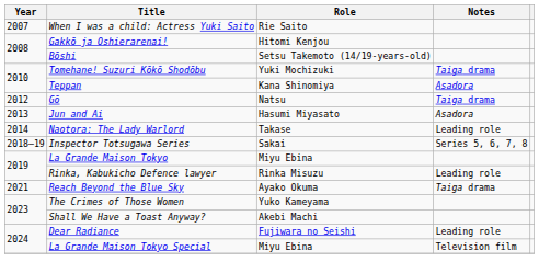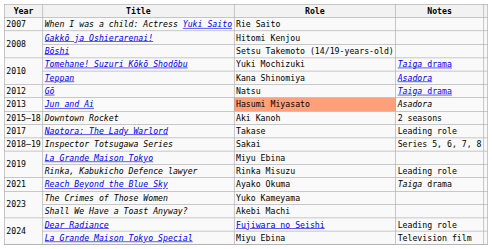 <table class="wikitable sortable plainrowheaders">
 <tr>
 <th>Year</th>
 <th>Title</th>
 <th>Role</th>
 <th class="unsortable">Notes</th>
 <th class="unsortable"></th>
 </tr>
 <tr>
 <td>2007</td>
 <td><em>When I was a child: Actress <a href='#'>Yuki Saito</a></em></td>
 <td>Rie Saito</td>
 <td></td>
 <td></td>
 </tr>
 <tr>
 <td rowspan="2">2008</td>
 <td><em><a href='#'>Gakkō ja Oshierarenai!</a></em></td>
 <td>Hitomi Kenjou</td>
 <td></td>
 <td></td>
 </tr>
 <tr>
 <td><em><a href='#'>Bōshi</a></em></td>
 <td>Setsu Takemoto (14/19-years-old)</td>
 <td></td>
 <td></td>
 </tr>
 <tr>
 <td rowspan=2>2010</td>
 <td><em><a href='#'>Tomehane! Suzuri Kōkō Shodōbu</a></em></td>
 <td>Yuki Mochizuki</td>
 <td><a href='#'><em>Taiga</em> drama</a></td>
 <td></td>
 </tr>
 <tr>
 <td><em><a href='#'>Teppan</a></em></td>
 <td>Kana Shinomiya</td>
 <td><em><a href='#'>Asadora</a></em></td>
 <td></td>
 </tr>
 <tr>
 <td>2012</td>
 <td><em><a href='#'>Gō</a></em></td>
 <td>Natsu</td>
 <td><a href='#'><em>Taiga</em> drama</a></td>
 <td></td>
 </tr>
 <tr>
 <td>2013</td>
 <td><em><a href='#'>Jun and Ai</a></em></td>
-<td>Hasumi Miyasato</td>
+<td style="background: lightsalmon;">Hasumi Miyasato</td>
 <td><em>Asadora</em></td>
 <td></td>
 </tr>
 <tr>
-<td>2014</td>
+<td>2015–18</td>
+<td><em>Downtown Rocket</em></td>
+<td>Aki Kanoh</td>
+<td>2 seasons</td>
+<td></td>
+</tr>
+<tr>
+<td>2017</td>
 <td><em><a href='#'>Naotora: The Lady Warlord</a></em></td>
 <td>Takase</td>
 <td>Leading role</td>
 <td></td>
 </tr>
 <tr>
 <td>2018–19</td>
 <td><em>Inspector Totsugawa Series</em></td>
 <td>Sakai</td>
 <td>Series 5, 6, 7, 8</td>
 <td></td>
 </tr>
 <tr>
 <td rowspan="2">2019</td>
 <td><em><a href='#'>La Grande Maison Tokyo</a></em></td>
 <td>Miyu Ebina</td>
 <td></td>
 <td></td>
 </tr>
 <tr>
 <td><em>Rinka, Kabukicho Defence lawyer</em></td>
 <td>Rinka Misuzu</td>
 <td>Leading role</td>
 <td></td>
 </tr>
 <tr>
 <td>2021</td>
 <td><em><a href='#'>Reach Beyond the Blue Sky</a></em></td>
 <td>Ayako Okuma</td>
 <td><em>Taiga</em> drama</td>
 <td></td>
 </tr>
 <tr>
 <td rowspan="2">2023</td>
 <td><em>The Crimes of Those Women</em></td>
 <td>Yuko Kameyama</td>
 <td></td>
 <td></td>
 </tr>
 <tr>
 <td><em>Shall We Have a Toast Anyway?</em></td>
 <td>Akebi Machi</td>
 <td></td>
 <td></td>
 </tr>
 <tr>
 <td rowspan="2">2024</td>
 <td><em><a href='#'>Dear Radiance</a></em></td>
 <td><a href='#'>Fujiwara no Seishi</a></td>
 <td>Leading role</td>
 <td></td>
 </tr>
 <tr>
 <td><em><a href='#'>La Grande Maison Tokyo Special</a></em></td>
 <td>Miyu Ebina</td>
 <td>Television film</td>
 <td></td>
 </tr>
 <tr>
 </tr>
 </table>
